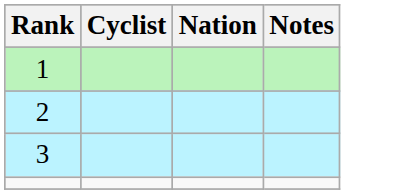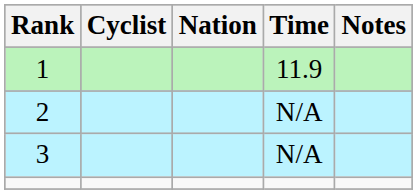 <table class="wikitable sortable" style="text-align:center">
 <tr>
 <th>Rank</th>
 <th>Cyclist</th>
 <th>Nation</th>
+<th>Time</th>
 <th>Notes</th>
 </tr>
 <tr bgcolor=bbf3bb>
 <td>1</td>
 <td align=left></td>
 <td align=left></td>
+<td>11.9</td>
 <td></td>
 </tr>
 <tr bgcolor=bbf3ff>
 <td>2</td>
 <td align=left></td>
 <td align=left></td>
+<td>N/A</td>
 <td></td>
 </tr>
 <tr bgcolor=bbf3ff>
 <td>3</td>
 <td align=left></td>
 <td align=left></td>
+<td>N/A</td>
 <td></td>
 </tr>
 <tr>
 <td></td>
 <td align=left></td>
 <td align=left></td>
 <td></td>
+<td></td>
 </tr>
 </table>
